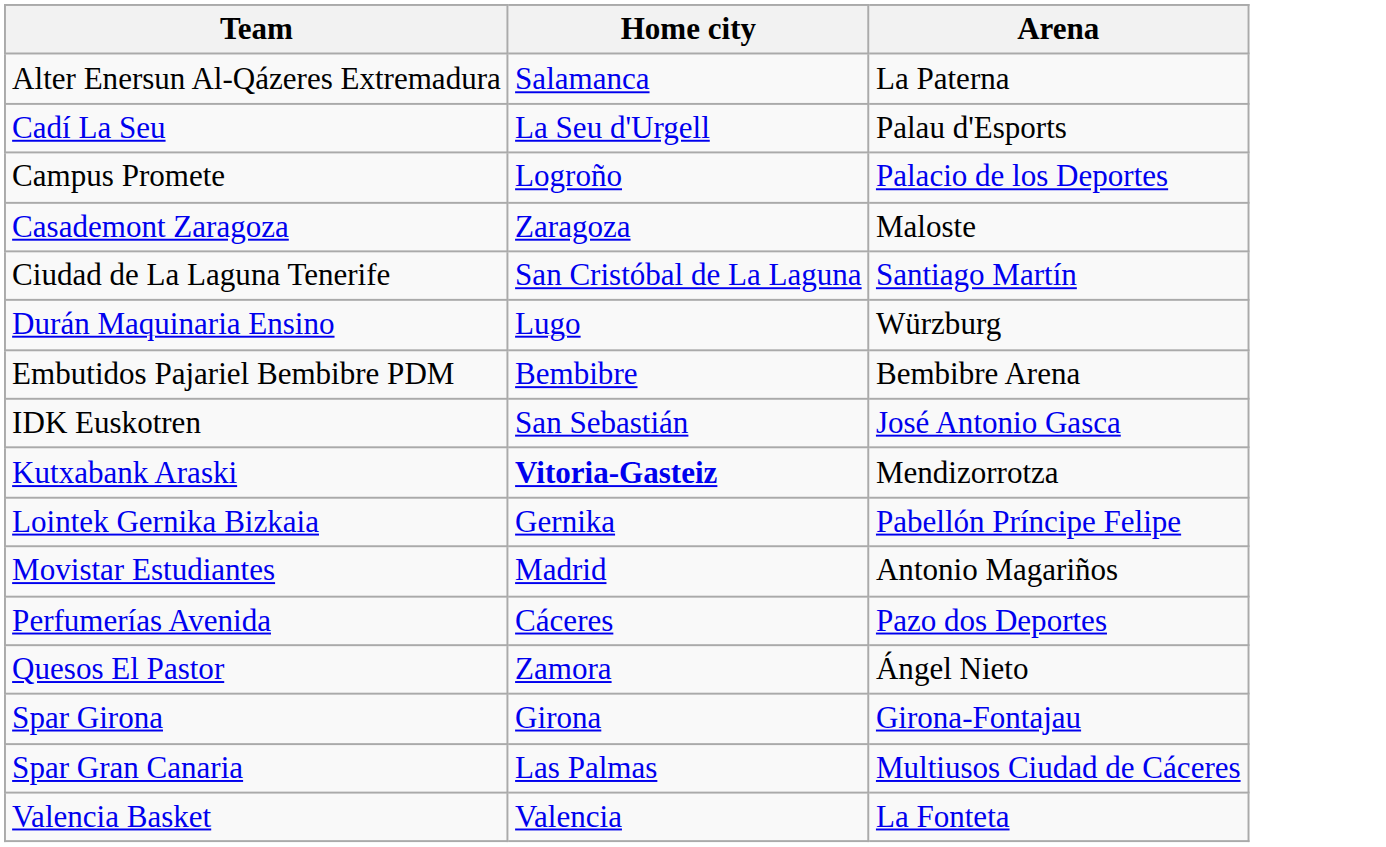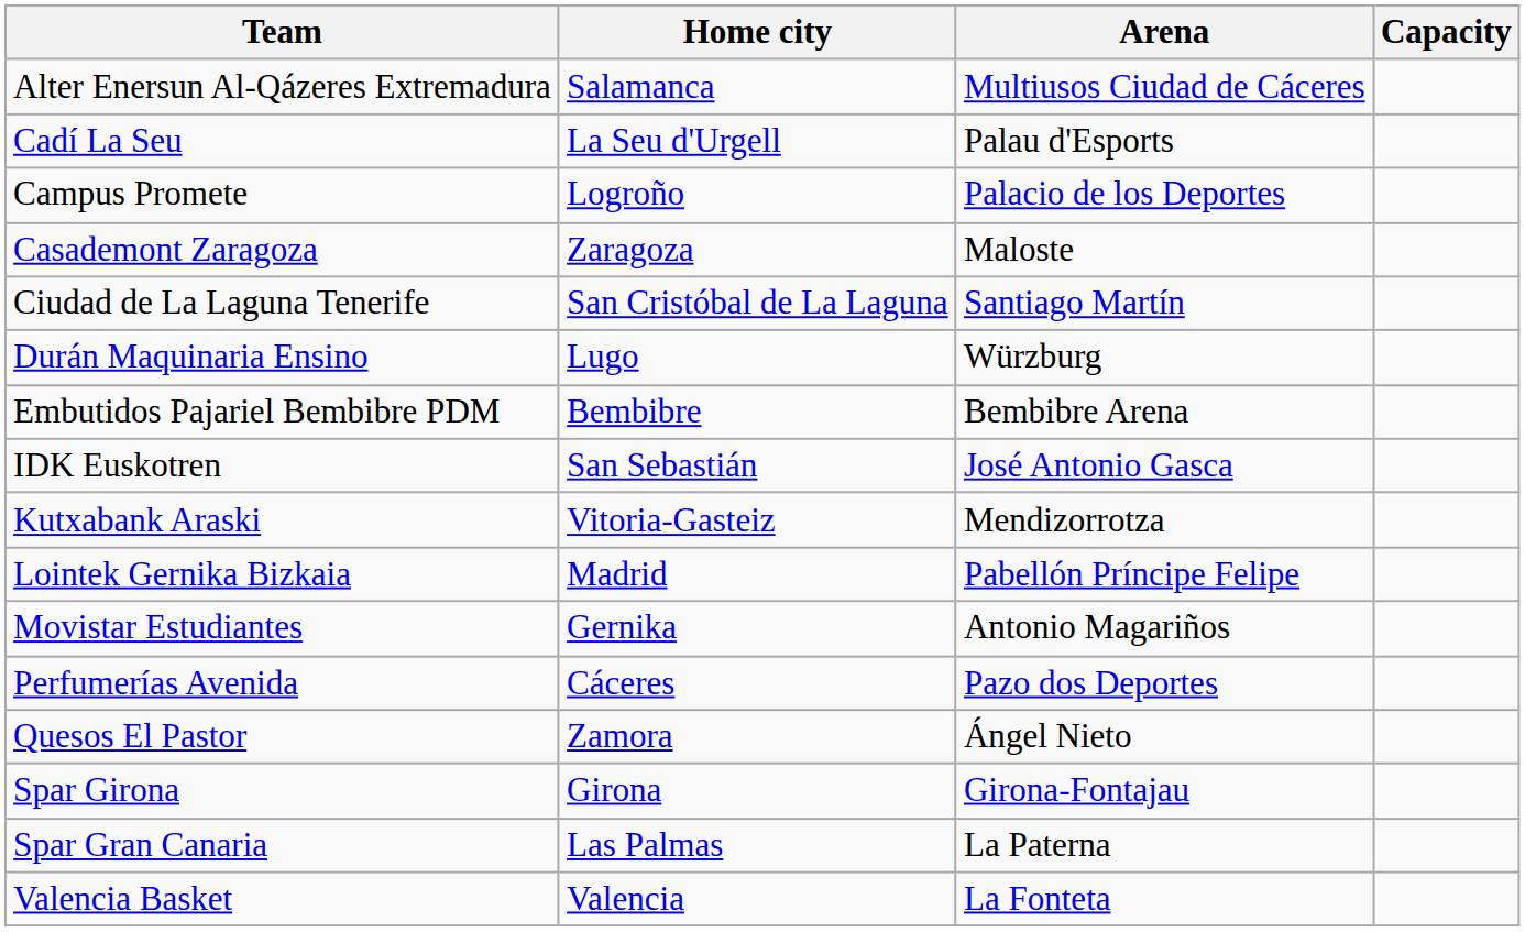 <table class="wikitable sortable">
 <tr>
 <th>Team</th>
 <th>Home city</th>
 <th>Arena</th>
+<th>Capacity</th>
 </tr>
 <tr>
 <td>Alter Enersun Al-Qázeres Extremadura</td>
 <td><a href='#'>Salamanca</a></td>
-<td>La Paterna</td>
+<td><a href='#'>Multiusos Ciudad de Cáceres</a></td>
+<td style="text-align:center"></td>
 </tr>
 <tr>
 <td><a href='#'>Cadí La Seu</a></td>
 <td><a href='#'>La Seu d'Urgell</a></td>
 <td>Palau d'Esports</td>
+<td style="text-align:center"></td>
 </tr>
 <tr>
 <td>Campus Promete</td>
 <td><a href='#'>Logroño</a></td>
 <td><a href='#'>Palacio de los Deportes</a></td>
+<td style="text-align:center"></td>
 </tr>
 <tr>
 <td><a href='#'>Casademont Zaragoza</a></td>
 <td><a href='#'>Zaragoza</a></td>
 <td>Maloste</td>
+<td style="text-align:center"></td>
 </tr>
 <tr>
 <td>Ciudad de La Laguna Tenerife</td>
 <td><a href='#'>San Cristóbal de La Laguna</a></td>
 <td><a href='#'>Santiago Martín</a></td>
+<td style="text-align:center"></td>
 </tr>
 <tr>
 <td><a href='#'>Durán Maquinaria Ensino</a></td>
 <td><a href='#'>Lugo</a></td>
 <td>Würzburg</td>
+<td style="text-align:center"></td>
 </tr>
 <tr>
 <td>Embutidos Pajariel Bembibre PDM</td>
 <td><a href='#'>Bembibre</a></td>
 <td>Bembibre Arena</td>
+<td style="text-align:center"></td>
 </tr>
 <tr>
 <td>IDK Euskotren</td>
 <td><a href='#'>San Sebastián</a></td>
 <td><a href='#'>José Antonio Gasca</a></td>
+<td style="text-align:center"></td>
 </tr>
 <tr>
 <td><a href='#'>Kutxabank Araski</a></td>
-<td><strong><a href='#'>Vitoria-Gasteiz</a></strong></td>
+<td><a href='#'>Vitoria-Gasteiz</a></td>
 <td>Mendizorrotza</td>
+<td style="text-align:center"></td>
 </tr>
 <tr>
 <td><a href='#'>Lointek Gernika Bizkaia</a></td>
-<td><a href='#'>Gernika</a></td>
+<td><a href='#'>Madrid</a></td>
 <td><a href='#'>Pabellón Príncipe Felipe</a></td>
+<td style="text-align:center"></td>
 </tr>
 <tr>
 <td><a href='#'>Movistar Estudiantes</a></td>
-<td><a href='#'>Madrid</a></td>
+<td><a href='#'>Gernika</a></td>
 <td>Antonio Magariños</td>
+<td style="text-align:center"></td>
 </tr>
 <tr>
 <td><a href='#'>Perfumerías Avenida</a></td>
 <td><a href='#'>Cáceres</a></td>
 <td><a href='#'>Pazo dos Deportes</a></td>
+<td style="text-align:center"></td>
 </tr>
 <tr>
 <td><a href='#'>Quesos El Pastor</a></td>
 <td><a href='#'>Zamora</a></td>
 <td>Ángel Nieto</td>
+<td style="text-align:center"></td>
 </tr>
 <tr>
 <td><a href='#'>Spar Girona</a></td>
 <td><a href='#'>Girona</a></td>
 <td><a href='#'>Girona-Fontajau</a></td>
+<td style="text-align:center"></td>
 </tr>
 <tr>
 <td><a href='#'>Spar Gran Canaria</a></td>
 <td><a href='#'>Las Palmas</a></td>
-<td><a href='#'>Multiusos Ciudad de Cáceres</a></td>
+<td>La Paterna</td>
+<td style="text-align:center"></td>
 </tr>
 <tr>
 <td><a href='#'>Valencia Basket</a></td>
 <td><a href='#'>Valencia</a></td>
 <td><a href='#'>La Fonteta</a></td>
+<td style="text-align:center"></td>
 </tr>
 </table>
